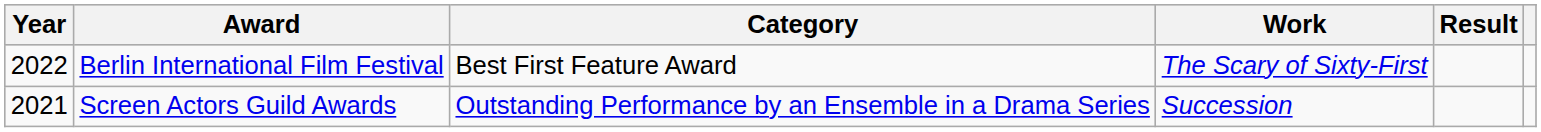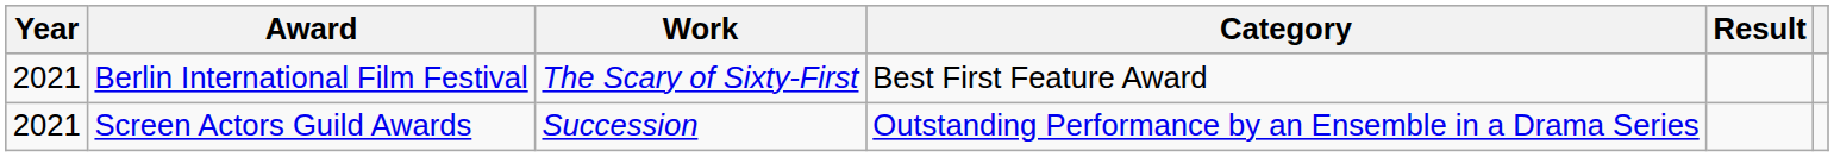 <table class="wikitable sortable">
 <tr>
 <th>Year</th>
 <th>Award</th>
+<th>Work</th>
 <th>Category</th>
-<th>Work</th>
 <th>Result</th>
 <th class="unsortable"></th>
 </tr>
 <tr>
-<td>2022</td>
+<td>2021</td>
 <td><a href='#'>Berlin International Film Festival</a></td>
+<td><em><a href='#'>The Scary of Sixty-First</a></em></td>
 <td>Best First Feature Award</td>
-<td><em><a href='#'>The Scary of Sixty-First</a></em></td>
 <td></td>
 <td></td>
 </tr>
 <tr>
 <td>2021</td>
 <td><a href='#'>Screen Actors Guild Awards</a></td>
+<td><em><a href='#'>Succession</a></em></td>
 <td><a href='#'>Outstanding Performance by an Ensemble in a Drama Series</a></td>
-<td><em><a href='#'>Succession</a></em></td>
 <td></td>
 <td></td>
 </tr>
 </table>
